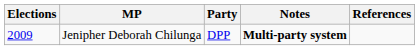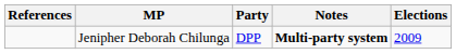 <table class="wikitable">
 <tr>
-<th>Elections</th>
+<th>References</th>
 <th>MP</th>
 <th>Party</th>
 <th>Notes</th>
-<th>References</th>
+<th>Elections</th>
 </tr>
 <tr>
-<td><a href='#'>2009</a></td>
+<td></td>
 <td>Jenipher Deborah Chilunga</td>
 <td><a href='#'>DPP</a></td>
 <td><strong>Multi-party system</strong></td>
-<td></td>
+<td><a href='#'>2009</a></td>
 </tr>
 </table>
